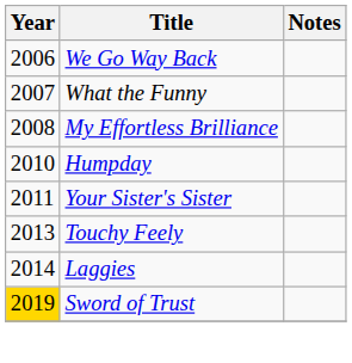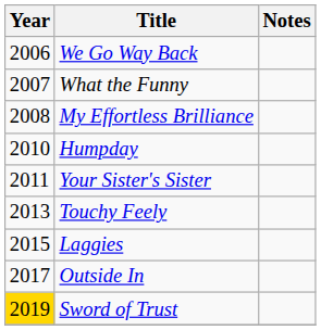 <table class="wikitable">
 <tr>
 <th scope="col">Year</th>
 <th scope="col">Title</th>
 <th scope="col">Notes</th>
 </tr>
 <tr>
 <td>2006</td>
 <td><em><a href='#'>We Go Way Back</a></em></td>
 <td></td>
 </tr>
 <tr>
 <td>2007</td>
 <td><em>What the Funny</em></td>
 <td></td>
 </tr>
 <tr>
 <td>2008</td>
 <td><em><a href='#'>My Effortless Brilliance</a></em></td>
 <td></td>
 </tr>
 <tr>
 <td>2010</td>
 <td><em><a href='#'>Humpday</a></em></td>
 <td></td>
 </tr>
 <tr>
 <td>2011</td>
 <td><em><a href='#'>Your Sister's Sister</a></em></td>
 <td></td>
 </tr>
 <tr>
 <td>2013</td>
 <td><em><a href='#'>Touchy Feely</a></em></td>
 <td></td>
 </tr>
 <tr>
-<td>2014</td>
+<td>2015</td>
 <td><em><a href='#'>Laggies</a></em></td>
+<td></td>
+</tr>
+<tr>
+<td>2017</td>
+<td><em><a href='#'>Outside In</a></em></td>
 <td></td>
 </tr>
 <tr>
 <td style="background: gold;">2019</td>
 <td><em><a href='#'>Sword of Trust</a></em></td>
 <td></td>
 </tr>
 <tr>
 </tr>
 </table>
